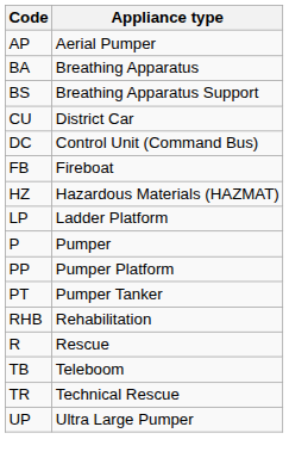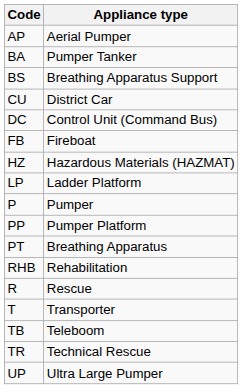 <table class="wikitable mw-collapsible" style="vertical-align:bottom;">
 <tr>
 <th>Code</th>
 <th>Appliance type</th>
 </tr>
 <tr>
 <td>AP</td>
 <td>Aerial Pumper</td>
 </tr>
 <tr>
 <td>BA</td>
-<td>Breathing Apparatus</td>
+<td>Pumper Tanker</td>
 </tr>
 <tr>
 <td>BS</td>
 <td>Breathing Apparatus Support</td>
 </tr>
 <tr>
 <td>CU</td>
 <td>District Car</td>
 </tr>
 <tr>
 <td>DC</td>
 <td>Control Unit (Command Bus)</td>
 </tr>
 <tr>
 <td>FB</td>
 <td>Fireboat</td>
 </tr>
 <tr>
 <td>HZ</td>
 <td>Hazardous Materials (HAZMAT)</td>
 </tr>
 <tr>
 <td>LP</td>
 <td>Ladder Platform</td>
 </tr>
 <tr>
 <td>P</td>
 <td>Pumper</td>
 </tr>
 <tr>
 <td>PP</td>
 <td>Pumper Platform</td>
 </tr>
 <tr>
 <td>PT</td>
-<td>Pumper Tanker</td>
+<td>Breathing Apparatus</td>
 </tr>
 <tr>
 <td>RHB</td>
 <td>Rehabilitation</td>
 </tr>
 <tr>
 <td>R</td>
 <td>Rescue</td>
+</tr>
+<tr>
+<td>T</td>
+<td>Transporter</td>
 </tr>
 <tr>
 <td>TB</td>
 <td>Teleboom</td>
 </tr>
 <tr>
 <td>TR</td>
 <td>Technical Rescue</td>
 </tr>
 <tr>
 <td>UP</td>
 <td>Ultra Large Pumper</td>
 </tr>
 </table>
